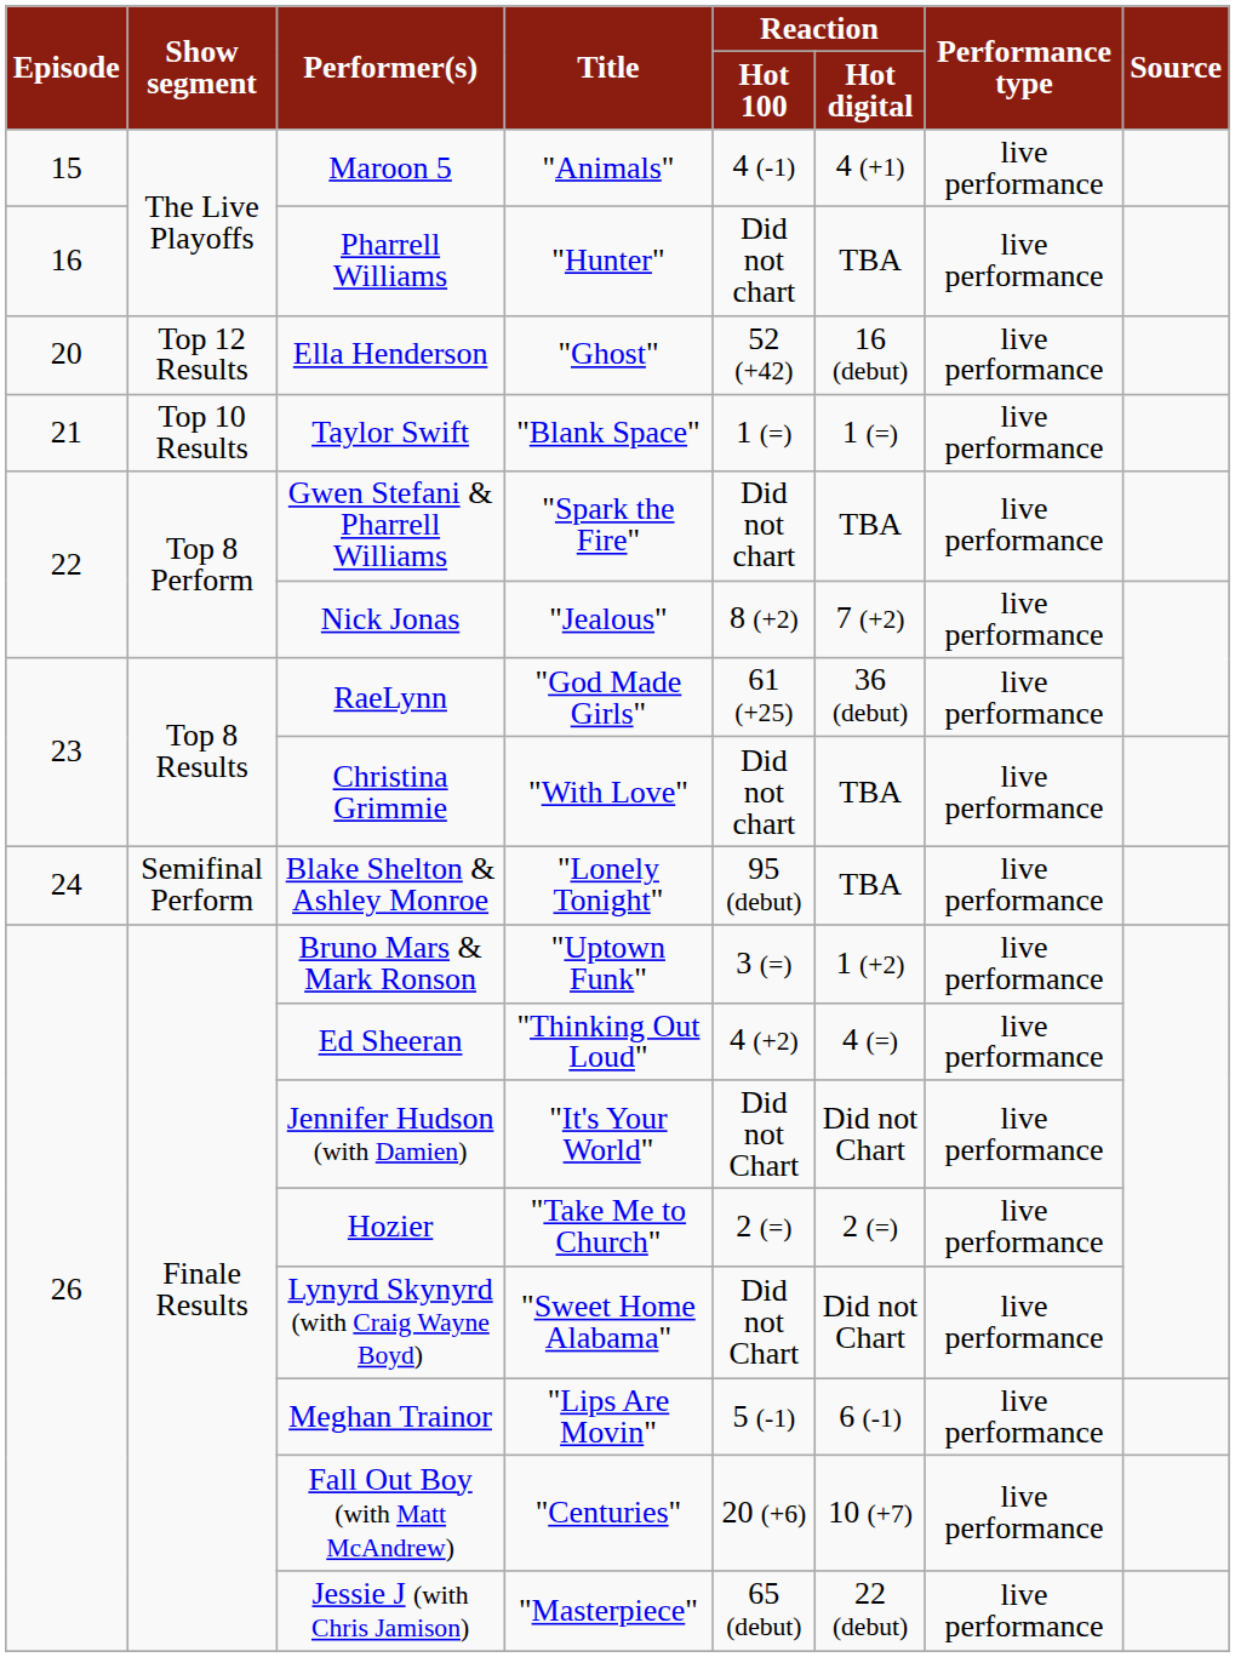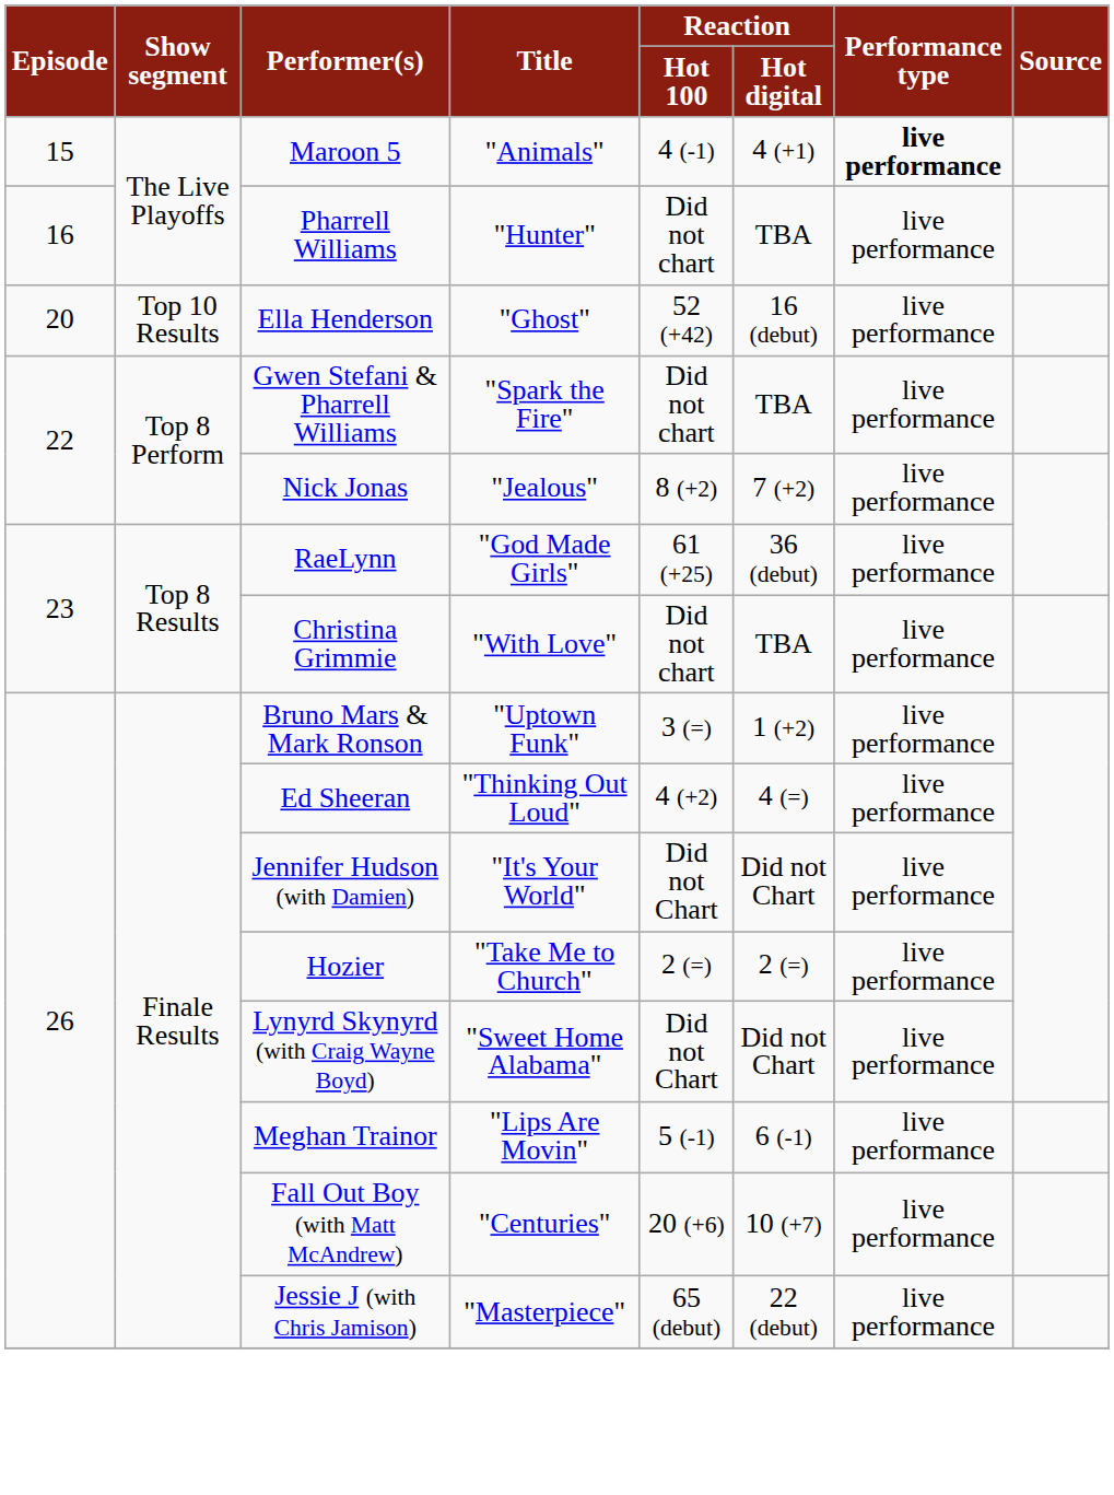 <table class="wikitable" style="text-align:center; background:#f9f9f9; line-height:16px;" width="100%">
 <tr>
 <th style="background:#8b1c10; color:white;" rowspan="2">Episode</th>
 <th style="background:#8b1c10; color:white;" rowspan="2">Show segment</th>
 <th style="background:#8b1c10; color:white;" rowspan="2">Performer(s)</th>
 <th style="background:#8b1c10; color:white;" rowspan="2">Title</th>
 <th style="background:#8b1c10; color:white;" colspan="2">Reaction</th>
 <th style="background:#8b1c10; color:white;" rowspan="2">Performance type</th>
 <th style="background:#8b1c10; color:white;" rowspan="2">Source</th>
 </tr>
 <tr>
 <th style="background:#8b1c10; color:white;">Hot 100</th>
 <th style="background:#8b1c10; color:white;">Hot digital</th>
 </tr>
 <tr>
 <td>15</td>
 <td rowspan="2">The Live Playoffs</td>
 <td><a href='#'>Maroon 5</a></td>
 <td>"<a href='#'>Animals</a>"</td>
 <td>4 <small>(-1)</small></td>
 <td>4 <small>(+1)</small></td>
-<td>live performance</td>
+<td><strong>live performance</strong></td>
 <td></td>
 </tr>
 <tr>
 <td>16</td>
 <td><a href='#'>Pharrell Williams</a></td>
 <td>"<a href='#'>Hunter</a>"</td>
 <td>Did not chart</td>
 <td>TBA</td>
 <td>live performance</td>
 <td></td>
 </tr>
 <tr>
 <td>20</td>
-<td>Top 12 Results</td>
+<td>Top 10 Results</td>
 <td><a href='#'>Ella Henderson</a></td>
 <td>"<a href='#'>Ghost</a>"</td>
 <td>52 <small>(+42)</small></td>
 <td>16 <small> (debut) </small></td>
-<td>live performance</td>
-<td></td>
-</tr>
-<tr>
-<td>21</td>
-<td>Top 10 Results</td>
-<td><a href='#'>Taylor Swift</a></td>
-<td>"<a href='#'>Blank Space</a>"</td>
-<td>1 <small> (=) </small></td>
-<td>1 <small> (=) </small></td>
 <td>live performance</td>
 <td></td>
 </tr>
 <tr>
 <td rowspan="2">22</td>
 <td rowspan="2">Top 8 Perform</td>
 <td><a href='#'>Gwen Stefani</a> & <a href='#'>Pharrell Williams</a></td>
 <td>"<a href='#'>Spark the Fire</a>"</td>
 <td>Did not chart</td>
 <td>TBA</td>
 <td>live performance</td>
 <td></td>
 </tr>
 <tr>
 <td><a href='#'>Nick Jonas</a></td>
 <td>"<a href='#'>Jealous</a>"</td>
 <td>8 <small>(+2)</small></td>
 <td>7 <small>(+2)</small></td>
 <td>live performance</td>
 <td rowspan="2"></td>
 </tr>
 <tr>
 <td rowspan="2">23</td>
 <td rowspan="2">Top 8 Results</td>
 <td><a href='#'>RaeLynn</a></td>
 <td>"<a href='#'>God Made Girls</a>"</td>
 <td>61 <small>(+25)</small></td>
 <td>36 <small>(debut)</small></td>
 <td>live performance</td>
 </tr>
 <tr>
 <td><a href='#'>Christina Grimmie</a></td>
 <td>"<a href='#'>With Love</a>"</td>
 <td>Did not chart</td>
-<td>TBA</td>
-<td>live performance</td>
-<td></td>
-</tr>
-<tr>
-<td>24</td>
-<td>Semifinal Perform</td>
-<td><a href='#'>Blake Shelton</a> & <a href='#'>Ashley Monroe</a></td>
-<td>"<a href='#'>Lonely Tonight</a>"</td>
-<td>95 <small> (debut) </small></td>
 <td>TBA</td>
 <td>live performance</td>
 <td></td>
 </tr>
 <tr>
 <td rowspan="8">26</td>
 <td rowspan="8">Finale Results</td>
 <td><a href='#'>Bruno Mars</a> & <a href='#'>Mark Ronson</a></td>
 <td>"<a href='#'>Uptown Funk</a>"</td>
 <td>3 <small> (=) </small></td>
 <td>1 <small> (+2) </small></td>
 <td>live performance</td>
 <td rowspan="5"></td>
 </tr>
 <tr>
 <td><a href='#'>Ed Sheeran</a></td>
 <td>"<a href='#'>Thinking Out Loud</a>"</td>
 <td>4 <small> (+2) </small></td>
 <td>4 <small> (=) </small></td>
 <td>live performance</td>
 </tr>
 <tr>
 <td><a href='#'>Jennifer Hudson</a> <small> (with <a href='#'>Damien</a>)</small></td>
 <td>"<a href='#'>It's Your World</a>"</td>
 <td>Did not Chart</td>
 <td>Did not Chart</td>
 <td>live performance</td>
 </tr>
 <tr>
 <td><a href='#'>Hozier</a></td>
 <td>"<a href='#'>Take Me to Church</a>"</td>
 <td>2 <small> (=) </small></td>
 <td>2 <small> (=) </small></td>
 <td>live performance</td>
 </tr>
 <tr>
 <td><a href='#'>Lynyrd Skynyrd</a> <small> (with <a href='#'>Craig Wayne Boyd</a>)</small></td>
 <td>"<a href='#'>Sweet Home Alabama</a>"</td>
 <td>Did not Chart</td>
 <td>Did not Chart</td>
 <td>live performance</td>
 </tr>
 <tr>
 <td><a href='#'>Meghan Trainor</a></td>
 <td>"<a href='#'>Lips Are Movin</a>"</td>
 <td>5 <small> (-1) </small></td>
 <td>6 <small> (-1) </small></td>
 <td>live performance</td>
 <td></td>
 </tr>
 <tr>
 <td><a href='#'>Fall Out Boy</a><small> (with <a href='#'>Matt McAndrew</a>)</small></td>
 <td>"<a href='#'>Centuries</a>"</td>
 <td>20 <small> (+6) </small></td>
 <td>10 <small> (+7) </small></td>
 <td>live performance</td>
 <td></td>
 </tr>
 <tr>
 <td><a href='#'>Jessie J</a> <small> (with <a href='#'>Chris Jamison</a>)</small></td>
 <td>"<a href='#'>Masterpiece</a>"</td>
 <td>65 <small> (debut) </small></td>
 <td>22 <small> (debut) </small></td>
 <td>live performance</td>
 <td></td>
 </tr>
 <tr>
 </tr>
 </table>
